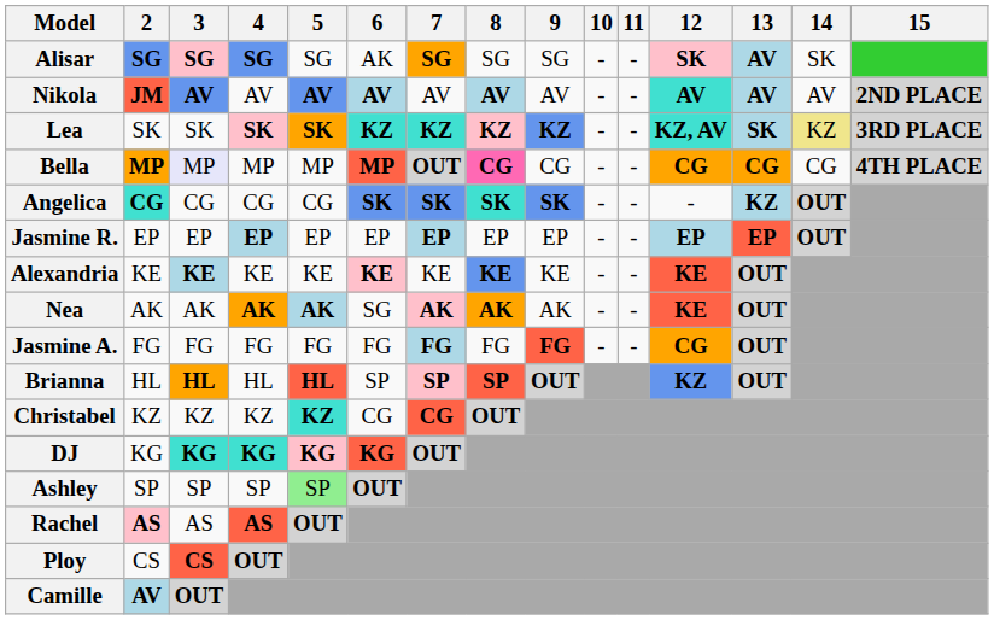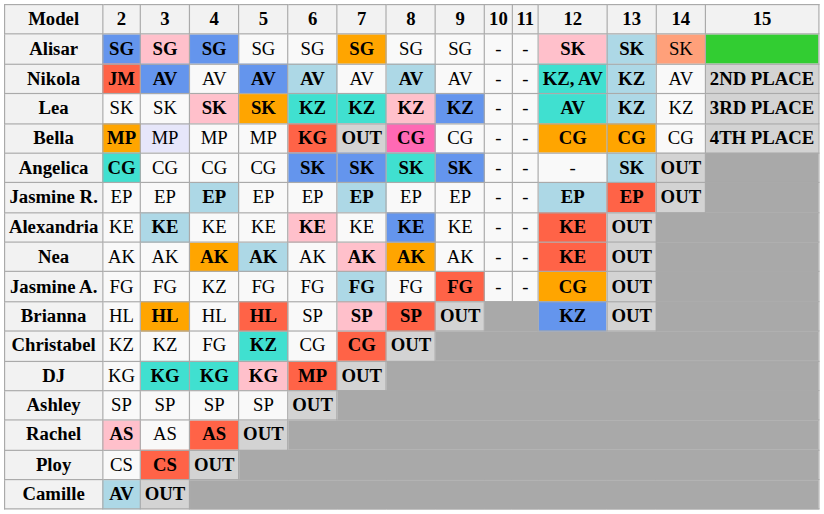 <table class="wikitable" style="text-align:center">
 <tr>
 <th><strong>Model</strong></th>
 <th>2</th>
 <th>3</th>
 <th>4</th>
 <th>5</th>
 <th>6</th>
 <th>7</th>
 <th>8</th>
 <th>9</th>
 <th>10</th>
 <th>11</th>
 <th>12</th>
 <th>13</th>
 <th>14</th>
 <th>15</th>
 </tr>
 <tr>
 <th>Alisar</th>
 <td style="background:cornflowerblue;"><strong>SG</strong></td>
 <td style="background:pink;"><strong>SG</strong></td>
 <td style="background:cornflowerblue;"><strong>SG</strong></td>
 <td>SG</td>
-<td>AK</td>
+<td>SG</td>
 <td style="background:orange;"><strong>SG</strong></td>
 <td>SG</td>
 <td>SG</td>
 <td>-</td>
 <td>-</td>
 <td style="background:pink;"><strong>SK</strong></td>
-<td style="background:lightblue;"><strong>AV</strong></td>
-<td>SK</td>
+<td style="background:lightblue;"><strong>SK</strong></td>
+<td style="background: lightsalmon;">SK</td>
 <td style="background:Limegreen;"></td>
 </tr>
 <tr>
 <th>Nikola</th>
 <td bgcolor="tomato"><strong>JM</strong></td>
 <td style="background:cornflowerblue;"><strong>AV</strong></td>
 <td>AV</td>
 <td style="background:cornflowerblue;"><strong>AV</strong></td>
 <td style="background:lightblue;"><strong>AV</strong></td>
 <td>AV</td>
 <td style="background:lightblue;"><strong>AV</strong></td>
 <td>AV</td>
 <td>-</td>
 <td>-</td>
-<td style="background:turquoise;"><strong>AV</strong></td>
-<td style="background:lightblue;"><strong>AV</strong></td>
+<td style="background:turquoise;"><strong>KZ, AV</strong></td>
+<td style="background:lightblue;"><strong>KZ</strong></td>
 <td>AV</td>
 <td style="background:lightgrey;"><strong>2ND PLACE</strong></td>
 </tr>
 <tr>
 <th>Lea</th>
 <td>SK</td>
 <td>SK</td>
 <td style="background:pink;"><strong>SK</strong></td>
 <td style="background:orange;"><strong>SK</strong></td>
 <td style="background:turquoise;"><strong>KZ</strong></td>
 <td style="background:turquoise;"><strong>KZ</strong></td>
 <td style="background:pink;"><strong>KZ</strong></td>
 <td style="background:cornflowerblue;"><strong>KZ</strong></td>
 <td>-</td>
 <td>-</td>
-<td style="background:turquoise;"><strong>KZ, AV</strong></td>
-<td style="background:lightblue;"><strong>SK</strong></td>
-<td style="background: khaki;">KZ</td>
+<td style="background:turquoise;"><strong>AV</strong></td>
+<td style="background:lightblue;"><strong>KZ</strong></td>
+<td>KZ</td>
 <td style="background:lightgrey;"><strong>3RD PLACE</strong></td>
 </tr>
 <tr>
 <th>Bella</th>
 <td style="background:orange;"><strong>MP</strong></td>
 <td style="background: lavender;">MP</td>
 <td>MP</td>
 <td>MP</td>
-<td bgcolor="tomato"><strong>MP</strong></td>
+<td bgcolor="tomato"><strong>KG</strong></td>
 <td style="background:lightgrey;"><strong>OUT</strong></td>
 <td bgcolor="hotpink"><strong>CG</strong></td>
 <td>CG</td>
 <td>-</td>
 <td>-</td>
 <td style="background:orange;"><strong>CG</strong></td>
 <td style="background:orange;"><strong>CG</strong></td>
 <td>CG</td>
 <td style="background:lightgrey;"><strong>4TH PLACE</strong></td>
 </tr>
 <tr>
 <th>Angelica</th>
 <td style="background:turquoise;"><strong>CG</strong></td>
 <td>CG</td>
 <td>CG</td>
 <td>CG</td>
 <td style="background:cornflowerblue;"><strong>SK</strong></td>
 <td style="background:cornflowerblue;"><strong>SK</strong></td>
 <td style="background:turquoise;"><strong>SK</strong></td>
 <td style="background:cornflowerblue;"><strong>SK</strong></td>
 <td>-</td>
 <td>-</td>
 <td>-</td>
-<td style="background:lightblue;"><strong>KZ</strong></td>
+<td style="background:lightblue;"><strong>SK</strong></td>
 <td style="background:lightgrey;"><strong>OUT</strong></td>
 <td bgcolor="darkgray" colspan="1"></td>
 </tr>
 <tr>
 <th>Jasmine R.</th>
 <td>EP</td>
 <td>EP</td>
 <td style="background:lightblue;"><strong>EP</strong></td>
 <td>EP</td>
 <td>EP</td>
 <td style="background:lightblue;"><strong>EP</strong></td>
 <td>EP</td>
 <td>EP</td>
 <td>-</td>
 <td>-</td>
 <td style="background:lightblue;"><strong>EP</strong></td>
 <td bgcolor="tomato"><strong>EP</strong></td>
 <td style="background:lightgrey;"><strong>OUT</strong></td>
 <td bgcolor="darkgray" colspan="2"></td>
 </tr>
 <tr>
 <th>Alexandria</th>
 <td>KE</td>
 <td style="background:lightblue;"><strong>KE</strong></td>
 <td>KE</td>
 <td>KE</td>
 <td style="background:pink;"><strong>KE</strong></td>
 <td>KE</td>
 <td style="background:cornflowerblue;"><strong>KE</strong></td>
 <td>KE</td>
 <td>-</td>
 <td>-</td>
 <td bgcolor="tomato"><strong>KE</strong></td>
 <td style="background:lightgrey;"><strong>OUT</strong></td>
 <td bgcolor="darkgray" colspan="3"></td>
 </tr>
 <tr>
 <th>Nea</th>
 <td>AK</td>
 <td>AK</td>
 <td style="background:orange;"><strong>AK</strong></td>
 <td style="background:lightblue;"><strong>AK</strong></td>
-<td>SG</td>
+<td>AK</td>
 <td style="background:pink;"><strong>AK</strong></td>
 <td style="background:orange;"><strong>AK</strong></td>
 <td>AK</td>
 <td>-</td>
 <td>-</td>
 <td bgcolor="tomato"><strong>KE</strong></td>
 <td style="background:lightgrey;"><strong>OUT</strong></td>
 <td bgcolor="darkgray" colspan="3"></td>
 </tr>
 <tr>
 <th>Jasmine A.</th>
 <td>FG</td>
 <td>FG</td>
-<td>FG</td>
+<td>KZ</td>
 <td>FG</td>
 <td>FG</td>
 <td style="background:lightblue;"><strong>FG</strong></td>
 <td>FG</td>
 <td bgcolor="tomato"><strong>FG</strong></td>
 <td>-</td>
 <td>-</td>
 <td style="background:orange;"><strong>CG</strong></td>
 <td style="background:lightgrey;"><strong>OUT</strong></td>
 <td bgcolor="darkgray" colspan="3"></td>
 </tr>
 <tr>
 <th>Brianna</th>
 <td>HL</td>
 <td style="background:orange;"><strong>HL</strong></td>
 <td>HL</td>
 <td bgcolor="tomato"><strong>HL</strong></td>
 <td>SP</td>
 <td style="background:pink;"><strong>SP</strong></td>
 <td bgcolor="tomato"><strong>SP</strong></td>
 <td style="background:lightgrey;"><strong>OUT</strong></td>
 <td bgcolor="darkgray" colspan="2"></td>
 <td style="background:cornflowerblue;"><strong>KZ</strong></td>
 <td style="background:lightgrey;"><strong>OUT</strong></td>
 <td bgcolor="darkgray" colspan="2"></td>
 </tr>
 <tr>
 <th>Christabel</th>
 <td>KZ</td>
 <td>KZ</td>
-<td>KZ</td>
+<td>FG</td>
 <td style="background:turquoise;"><strong>KZ</strong></td>
 <td>CG</td>
 <td bgcolor="tomato"><strong>CG</strong></td>
 <td style="background:lightgrey;"><strong>OUT</strong></td>
 <td bgcolor="darkgray" colspan="7"></td>
 </tr>
 <tr>
 <th>DJ</th>
 <td>KG</td>
 <td style="background:turquoise;"><strong>KG</strong></td>
 <td style="background:turquoise;"><strong>KG</strong></td>
 <td style="background:pink;"><strong>KG</strong></td>
-<td bgcolor="tomato"><strong>KG</strong></td>
+<td bgcolor="tomato"><strong>MP</strong></td>
 <td style="background:lightgrey;"><strong>OUT</strong></td>
 <td bgcolor="darkgray" colspan="8"></td>
 </tr>
 <tr>
 <th>Ashley</th>
 <td>SP</td>
 <td>SP</td>
 <td>SP</td>
-<td style="background: lightgreen;">SP</td>
+<td>SP</td>
 <td style="background:lightgrey;"><strong>OUT</strong></td>
 <td bgcolor="darkgray" colspan="9"></td>
 </tr>
 <tr>
 <th>Rachel</th>
 <td style="background:pink;"><strong>AS</strong></td>
 <td>AS</td>
 <td bgcolor="tomato"><strong>AS</strong></td>
 <td style="background:lightgrey;"><strong>OUT</strong></td>
 <td bgcolor="darkgray" colspan="10"></td>
 </tr>
 <tr>
 <th>Ploy</th>
 <td>CS</td>
 <td bgcolor="tomato"><strong>CS</strong></td>
 <td style="background:lightgrey;"><strong>OUT</strong></td>
 <td bgcolor="darkgray" colspan="11"></td>
 </tr>
 <tr>
 <th>Camille</th>
 <td style="background:lightblue;"><strong>AV</strong></td>
 <td style="background:lightgrey;"><strong>OUT</strong></td>
 <td bgcolor="darkgray" colspan="12"></td>
 </tr>
 </table>
